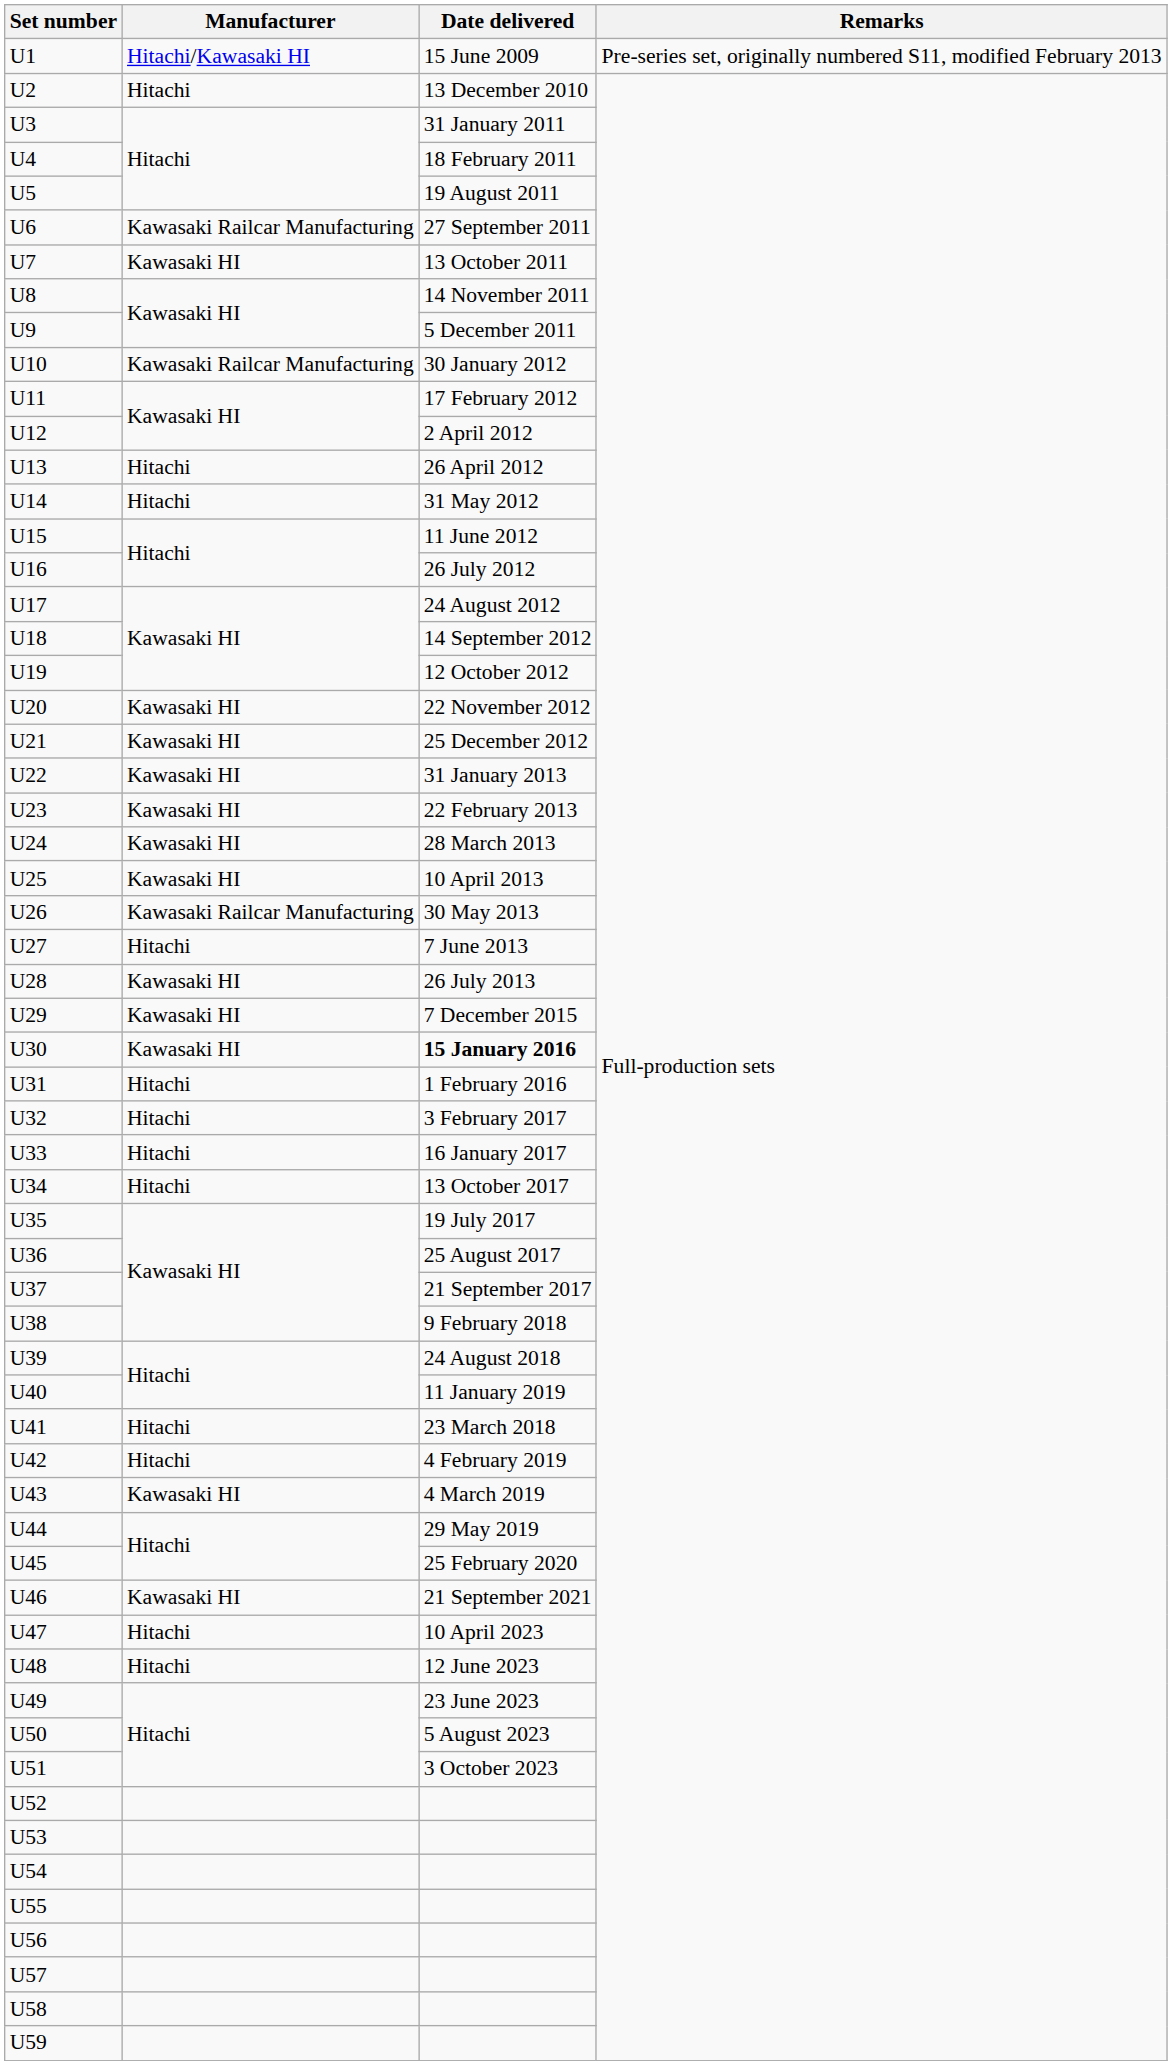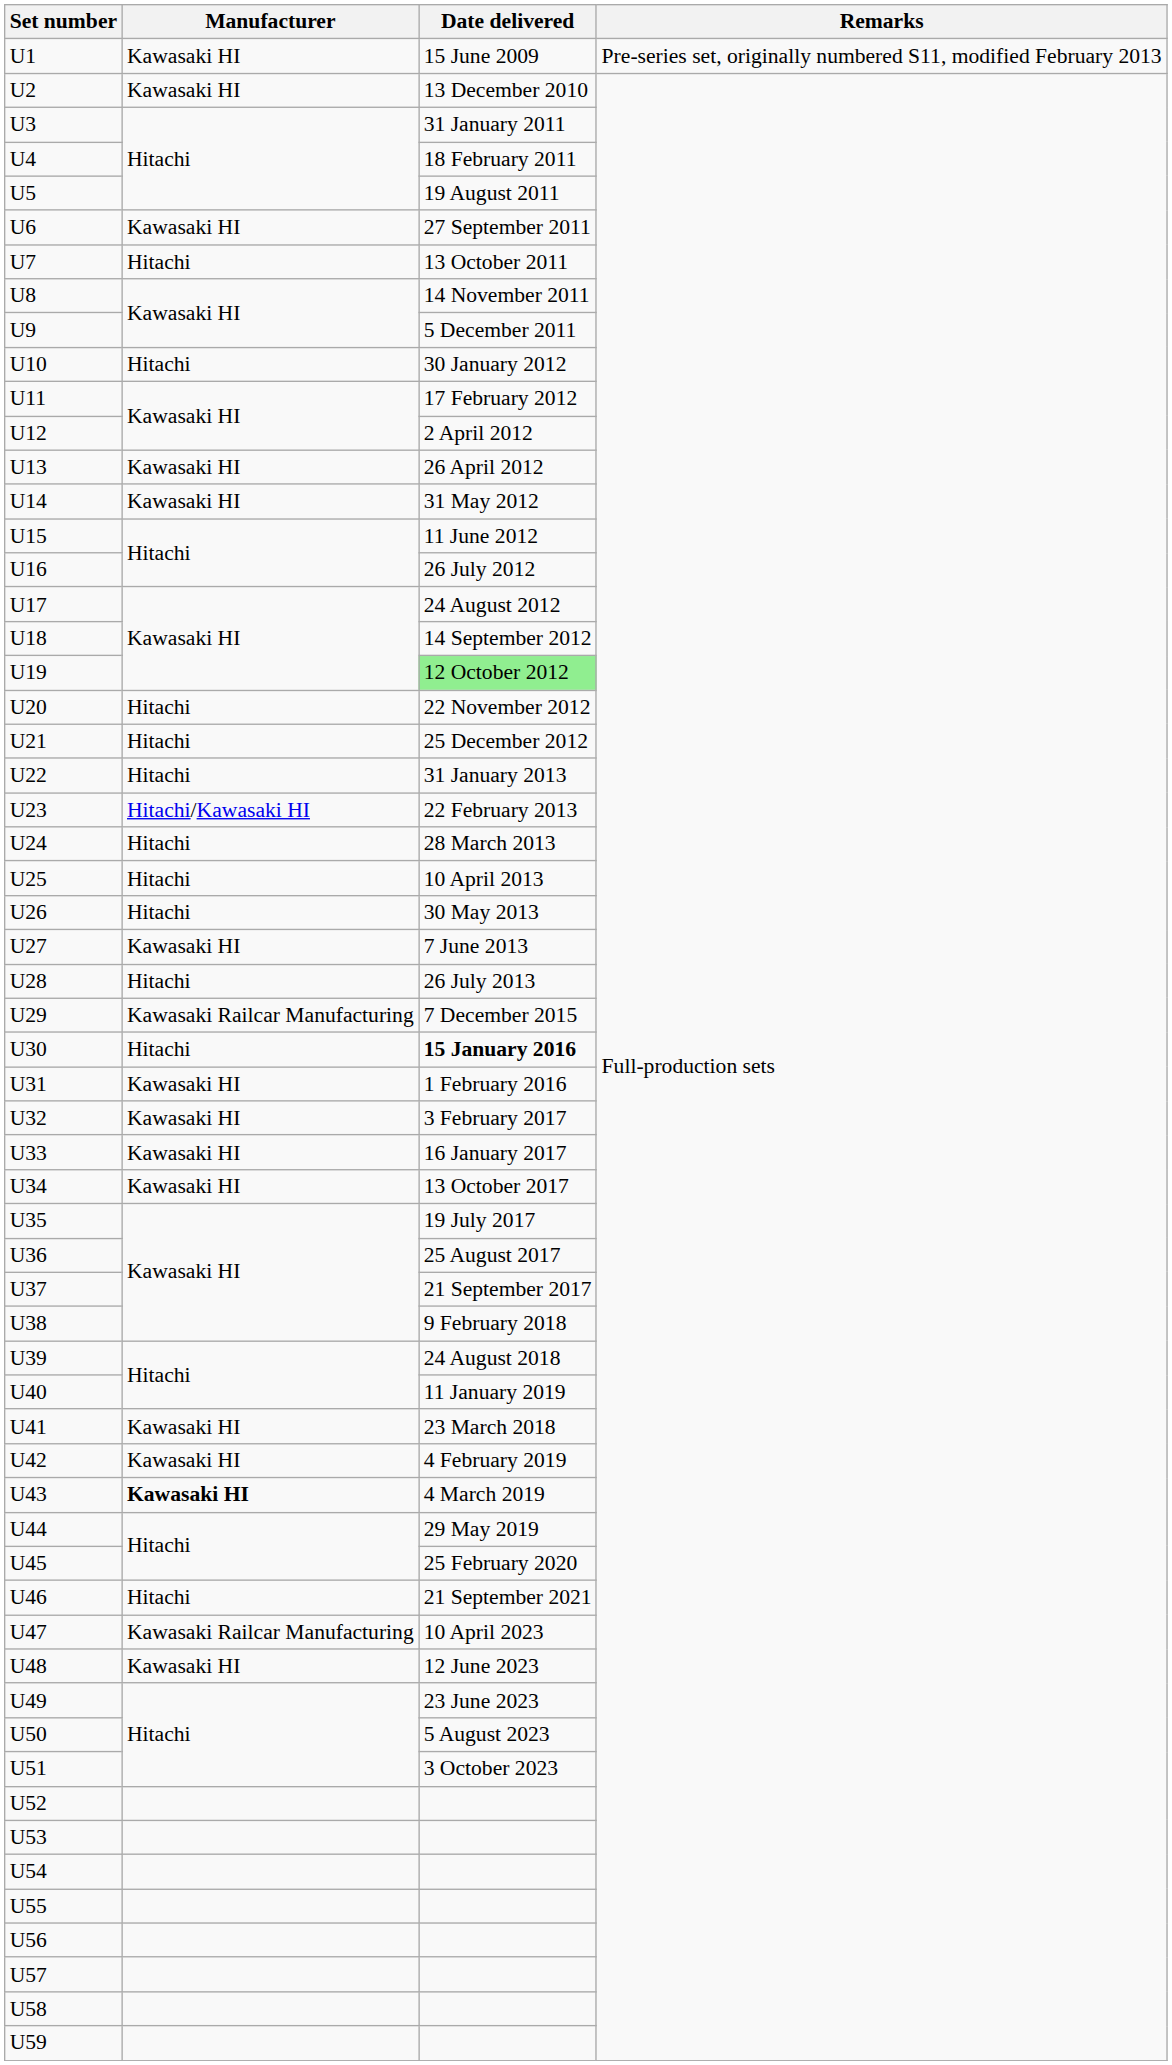 <table class="wikitable">
 <tr>
 <th>Set number</th>
 <th>Manufacturer</th>
 <th>Date delivered</th>
 <th>Remarks</th>
 </tr>
 <tr>
 <td>U1</td>
-<td><a href='#'>Hitachi</a>/<a href='#'>Kawasaki HI</a></td>
+<td>Kawasaki HI</td>
 <td>15 June 2009</td>
 <td>Pre-series set, originally numbered S11, modified February 2013</td>
 </tr>
 <tr>
 <td>U2</td>
-<td>Hitachi</td>
+<td>Kawasaki HI</td>
 <td>13 December 2010</td>
 <td rowspan=58>Full-production sets</td>
 </tr>
 <tr>
 <td>U3</td>
 <td rowspan="3">Hitachi</td>
 <td>31 January 2011</td>
 </tr>
 <tr>
 <td>U4</td>
 <td>18 February 2011</td>
 </tr>
 <tr>
 <td>U5</td>
 <td>19 August 2011</td>
 </tr>
 <tr>
 <td>U6</td>
-<td>Kawasaki Railcar Manufacturing</td>
+<td>Kawasaki HI</td>
 <td>27 September 2011</td>
 </tr>
 <tr>
 <td>U7</td>
-<td>Kawasaki HI</td>
+<td>Hitachi</td>
 <td>13 October 2011</td>
 </tr>
 <tr>
 <td>U8</td>
 <td rowspan="2">Kawasaki HI</td>
 <td>14 November 2011</td>
 </tr>
 <tr>
 <td>U9</td>
 <td>5 December 2011</td>
 </tr>
 <tr>
 <td>U10</td>
-<td>Kawasaki Railcar Manufacturing</td>
+<td>Hitachi</td>
 <td>30 January 2012</td>
 </tr>
 <tr>
 <td>U11</td>
 <td rowspan="2">Kawasaki HI</td>
 <td>17 February 2012</td>
 </tr>
 <tr>
 <td>U12</td>
 <td>2 April 2012</td>
 </tr>
 <tr>
 <td>U13</td>
-<td>Hitachi</td>
+<td>Kawasaki HI</td>
 <td>26 April 2012</td>
 </tr>
 <tr>
 <td>U14</td>
-<td>Hitachi</td>
+<td>Kawasaki HI</td>
 <td>31 May 2012</td>
 </tr>
 <tr>
 <td>U15</td>
 <td rowspan="2">Hitachi</td>
 <td>11 June 2012</td>
 </tr>
 <tr>
 <td>U16</td>
 <td>26 July 2012</td>
 </tr>
 <tr>
 <td>U17</td>
 <td rowspan="3">Kawasaki HI</td>
 <td>24 August 2012</td>
 </tr>
 <tr>
 <td>U18</td>
 <td>14 September 2012</td>
 </tr>
 <tr>
 <td>U19</td>
-<td>12 October 2012</td>
+<td style="background: lightgreen;">12 October 2012</td>
 </tr>
 <tr>
 <td>U20</td>
-<td>Kawasaki HI</td>
+<td>Hitachi</td>
 <td>22 November 2012</td>
 </tr>
 <tr>
 <td>U21</td>
-<td>Kawasaki HI</td>
+<td>Hitachi</td>
 <td>25 December 2012</td>
 </tr>
 <tr>
 <td>U22</td>
-<td>Kawasaki HI</td>
+<td>Hitachi</td>
 <td>31 January 2013</td>
 </tr>
 <tr>
 <td>U23</td>
-<td>Kawasaki HI</td>
+<td><a href='#'>Hitachi</a>/<a href='#'>Kawasaki HI</a></td>
 <td>22 February 2013</td>
 </tr>
 <tr>
 <td>U24</td>
-<td>Kawasaki HI</td>
+<td>Hitachi</td>
 <td>28 March 2013</td>
 </tr>
 <tr>
 <td>U25</td>
-<td>Kawasaki HI</td>
+<td>Hitachi</td>
 <td>10 April 2013</td>
 </tr>
 <tr>
 <td>U26</td>
-<td>Kawasaki Railcar Manufacturing</td>
+<td>Hitachi</td>
 <td>30 May 2013</td>
 </tr>
 <tr>
 <td>U27</td>
-<td>Hitachi</td>
+<td>Kawasaki HI</td>
 <td>7 June 2013</td>
 </tr>
 <tr>
 <td>U28</td>
-<td>Kawasaki HI</td>
+<td>Hitachi</td>
 <td>26 July 2013</td>
 </tr>
 <tr>
 <td>U29</td>
-<td>Kawasaki HI</td>
+<td>Kawasaki Railcar Manufacturing</td>
 <td>7 December 2015</td>
 </tr>
 <tr>
 <td>U30</td>
-<td>Kawasaki HI</td>
+<td>Hitachi</td>
 <td><strong>15 January 2016</strong></td>
 </tr>
 <tr>
 <td>U31</td>
-<td>Hitachi</td>
+<td>Kawasaki HI</td>
 <td>1 February 2016</td>
 </tr>
 <tr>
 <td>U32</td>
-<td>Hitachi</td>
+<td>Kawasaki HI</td>
 <td>3 February 2017</td>
 </tr>
 <tr>
 <td>U33</td>
-<td>Hitachi</td>
+<td>Kawasaki HI</td>
 <td>16 January 2017</td>
 </tr>
 <tr>
 <td>U34</td>
-<td>Hitachi</td>
+<td>Kawasaki HI</td>
 <td>13 October 2017</td>
 </tr>
 <tr>
 <td>U35</td>
 <td rowspan="4">Kawasaki HI</td>
 <td>19 July 2017</td>
 </tr>
 <tr>
 <td>U36</td>
 <td>25 August 2017</td>
 </tr>
 <tr>
 <td>U37</td>
 <td>21 September 2017</td>
 </tr>
 <tr>
 <td>U38</td>
 <td>9 February 2018</td>
 </tr>
 <tr>
 <td>U39</td>
 <td rowspan="2">Hitachi</td>
 <td>24 August 2018</td>
 </tr>
 <tr>
 <td>U40</td>
 <td>11 January 2019</td>
 </tr>
 <tr>
 <td>U41</td>
-<td>Hitachi</td>
+<td>Kawasaki HI</td>
 <td>23 March 2018</td>
 </tr>
 <tr>
 <td>U42</td>
-<td>Hitachi</td>
+<td>Kawasaki HI</td>
 <td>4 February 2019</td>
 </tr>
 <tr>
 <td>U43</td>
-<td>Kawasaki HI</td>
+<td><strong>Kawasaki HI</strong></td>
 <td>4 March 2019</td>
 </tr>
 <tr>
 <td>U44</td>
 <td rowspan="2">Hitachi</td>
 <td>29 May 2019</td>
 </tr>
 <tr>
 <td>U45</td>
 <td>25 February 2020</td>
 </tr>
 <tr>
 <td>U46</td>
-<td>Kawasaki HI</td>
+<td>Hitachi</td>
 <td>21 September 2021</td>
 </tr>
 <tr>
 <td>U47</td>
-<td>Hitachi</td>
+<td>Kawasaki Railcar Manufacturing</td>
 <td>10 April 2023</td>
 </tr>
 <tr>
 <td>U48</td>
-<td>Hitachi</td>
+<td>Kawasaki HI</td>
 <td>12 June 2023</td>
 </tr>
 <tr>
 <td>U49</td>
 <td rowspan="3">Hitachi</td>
 <td>23 June 2023</td>
 </tr>
 <tr>
 <td>U50</td>
 <td>5 August 2023</td>
 </tr>
 <tr>
 <td>U51</td>
 <td>3 October 2023</td>
 </tr>
 <tr>
 <td>U52</td>
 <td></td>
 <td></td>
 </tr>
 <tr>
 <td>U53</td>
 <td></td>
 <td></td>
 </tr>
 <tr>
 <td>U54</td>
 <td></td>
 <td></td>
 </tr>
 <tr>
 <td>U55</td>
 <td></td>
 <td></td>
 </tr>
 <tr>
 <td>U56</td>
 <td></td>
 <td></td>
 </tr>
 <tr>
 <td>U57</td>
 <td></td>
 <td></td>
 </tr>
 <tr>
 <td>U58</td>
 <td></td>
 <td></td>
 </tr>
 <tr>
 <td>U59</td>
 <td></td>
 <td></td>
 </tr>
 </table>
